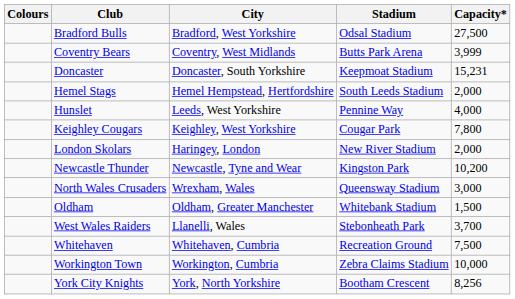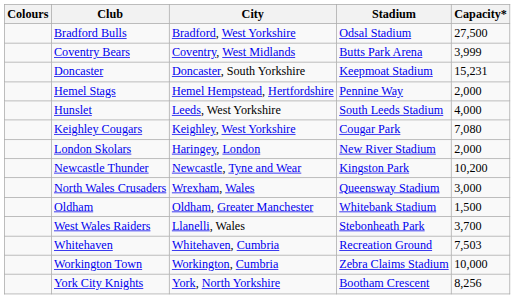 <table class="wikitable">
 <tr>
 <th>Colours</th>
 <th>Club</th>
 <th>City</th>
 <th>Stadium</th>
 <th>Capacity*</th>
 </tr>
 <tr>
 <td></td>
 <td><a href='#'>Bradford Bulls</a></td>
 <td><a href='#'>Bradford</a>, <a href='#'>West Yorkshire</a></td>
 <td><a href='#'>Odsal Stadium</a></td>
 <td>27,500</td>
 </tr>
 <tr>
 <td></td>
 <td><a href='#'>Coventry Bears</a></td>
 <td><a href='#'>Coventry</a>, <a href='#'>West Midlands</a></td>
 <td><a href='#'>Butts Park Arena</a></td>
 <td>3,999</td>
 </tr>
 <tr>
 <td></td>
 <td><a href='#'>Doncaster</a></td>
 <td><a href='#'>Doncaster</a>, South Yorkshire</td>
 <td><a href='#'>Keepmoat Stadium</a></td>
 <td>15,231</td>
 </tr>
 <tr>
 <td></td>
 <td><a href='#'>Hemel Stags</a></td>
 <td><a href='#'>Hemel Hempstead</a>, <a href='#'>Hertfordshire</a></td>
-<td><a href='#'>South Leeds Stadium</a></td>
+<td><a href='#'>Pennine Way</a></td>
 <td>2,000</td>
 </tr>
 <tr>
 <td></td>
 <td><a href='#'>Hunslet</a></td>
 <td><a href='#'>Leeds</a>, West Yorkshire</td>
-<td><a href='#'>Pennine Way</a></td>
+<td><a href='#'>South Leeds Stadium</a></td>
 <td>4,000</td>
 </tr>
 <tr>
 <td></td>
 <td><a href='#'>Keighley Cougars</a></td>
 <td><a href='#'>Keighley</a>, <a href='#'>West Yorkshire</a></td>
 <td><a href='#'>Cougar Park</a></td>
-<td>7,800</td>
+<td>7,080</td>
 </tr>
 <tr>
 <td></td>
 <td><a href='#'>London Skolars</a></td>
 <td><a href='#'>Haringey</a>, <a href='#'>London</a></td>
 <td><a href='#'>New River Stadium</a></td>
 <td>2,000</td>
 </tr>
 <tr>
 <td></td>
 <td><a href='#'>Newcastle Thunder</a></td>
 <td><a href='#'>Newcastle</a>, <a href='#'>Tyne and Wear</a></td>
 <td><a href='#'>Kingston Park</a></td>
 <td>10,200</td>
 </tr>
 <tr>
 <td></td>
 <td><a href='#'>North Wales Crusaders</a></td>
 <td><a href='#'>Wrexham</a>, <a href='#'>Wales</a></td>
 <td><a href='#'>Queensway Stadium</a></td>
 <td>3,000</td>
 </tr>
 <tr>
 <td></td>
 <td><a href='#'>Oldham</a></td>
 <td><a href='#'>Oldham</a>, <a href='#'>Greater Manchester</a></td>
 <td><a href='#'>Whitebank Stadium</a></td>
 <td>1,500</td>
 </tr>
 <tr>
 <td></td>
 <td><a href='#'>West Wales Raiders</a></td>
 <td><a href='#'>Llanelli</a>, Wales</td>
 <td><a href='#'>Stebonheath Park</a></td>
 <td>3,700</td>
 </tr>
 <tr>
 <td></td>
 <td><a href='#'>Whitehaven</a></td>
 <td><a href='#'>Whitehaven</a>, <a href='#'>Cumbria</a></td>
 <td><a href='#'>Recreation Ground</a></td>
-<td>7,500</td>
+<td>7,503</td>
 </tr>
 <tr>
 <td></td>
 <td><a href='#'>Workington Town</a></td>
 <td><a href='#'>Workington</a>, <a href='#'>Cumbria</a></td>
 <td><a href='#'>Zebra Claims Stadium</a></td>
 <td>10,000</td>
 </tr>
 <tr>
 <td></td>
 <td><a href='#'>York City Knights</a></td>
 <td><a href='#'>York</a>, <a href='#'>North Yorkshire</a></td>
 <td><a href='#'>Bootham Crescent</a></td>
 <td>8,256</td>
 </tr>
 </table>
